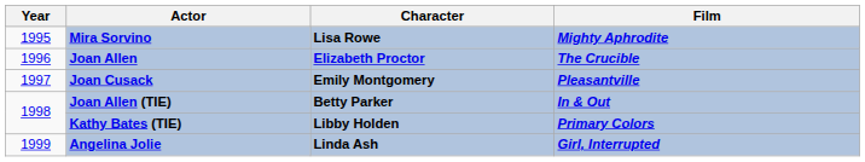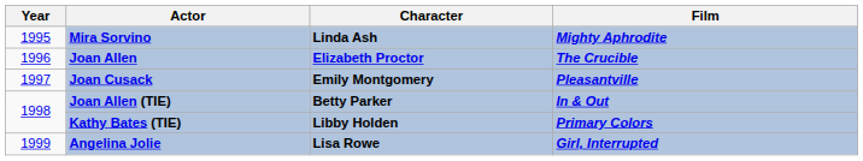 <table class="wikitable" width="80%">
 <tr style="background:#bebebe;">
 <th style="width:5%;">Year</th>
 <th style="width:20%;">Actor</th>
 <th style="width:20%;">Character</th>
 <th style="width:25%;">Film</th>
 </tr>
 <tr>
 <td style="text-align:center;"><a href='#'>1995</a></td>
 <td style="background:#B0C4DE;"><strong><a href='#'>Mira Sorvino</a></strong></td>
-<td style="background:#B0C4DE;"><strong>Lisa Rowe</strong></td>
+<td style="background:#B0C4DE;"><strong>Linda Ash</strong></td>
 <td style="background:#B0C4DE;"><strong><em><a href='#'>Mighty Aphrodite</a></em></strong></td>
 </tr>
 <tr>
 <td style="text-align:center;"><a href='#'>1996</a></td>
 <td style="background:#B0C4DE;"><strong><a href='#'>Joan Allen</a></strong></td>
 <td style="background:#B0C4DE;"><strong><a href='#'>Elizabeth Proctor</a></strong></td>
 <td style="background:#B0C4DE;"><strong><em><a href='#'>The Crucible</a></em></strong></td>
 </tr>
 <tr>
 <td style="text-align:center;"><a href='#'>1997</a></td>
 <td style="background:#B0C4DE;"><strong><a href='#'>Joan Cusack</a></strong></td>
 <td style="background:#B0C4DE;"><strong>Emily Montgomery</strong></td>
 <td style="background:#B0C4DE;"><strong><em><a href='#'>Pleasantville</a></em></strong></td>
 </tr>
 <tr>
 <td rowspan="2" style="text-align:center;"><a href='#'>1998</a></td>
 <td style="background:#B0C4DE;"><strong><a href='#'>Joan Allen</a> (TIE)</strong></td>
 <td style="background:#B0C4DE;"><strong>Betty Parker</strong></td>
 <td style="background:#B0C4DE;"><strong><em><a href='#'>In & Out</a></em></strong></td>
 </tr>
 <tr>
 <td style="background:#B0C4DE;"><strong><a href='#'>Kathy Bates</a> (TIE)</strong></td>
 <td style="background:#B0C4DE;"><strong>Libby Holden</strong></td>
 <td style="background:#B0C4DE;"><strong><em><a href='#'>Primary Colors</a></em></strong></td>
 </tr>
 <tr>
 <td style="text-align:center;"><a href='#'>1999</a></td>
 <td style="background:#B0C4DE;"><strong><a href='#'>Angelina Jolie</a></strong></td>
-<td style="background:#B0C4DE;"><strong>Linda Ash</strong></td>
+<td style="background:#B0C4DE;"><strong>Lisa Rowe</strong></td>
 <td style="background:#B0C4DE;"><strong><em><a href='#'>Girl, Interrupted</a></em></strong></td>
 </tr>
 </table>
